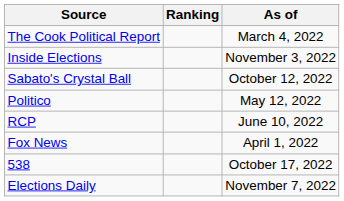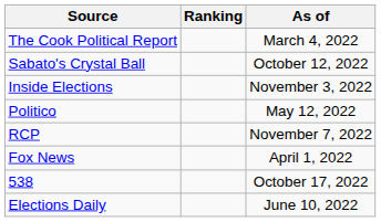 <table class="wikitable" style="text-align:center">
 <tr>
 <th>Source</th>
 <th>Ranking</th>
 <th>As of</th>
 </tr>
 <tr>
 <td align=left><a href='#'>The Cook Political Report</a></td>
 <td></td>
 <td>March 4, 2022</td>
 </tr>
 <tr>
+<td align=left><a href='#'>Sabato's Crystal Ball</a></td>
+<td></td>
+<td>October 12, 2022</td>
+</tr>
+<tr>
 <td align=left><a href='#'>Inside Elections</a></td>
 <td></td>
 <td>November 3, 2022</td>
-</tr>
-<tr>
-<td align=left><a href='#'>Sabato's Crystal Ball</a></td>
-<td></td>
-<td>October 12, 2022</td>
 </tr>
 <tr>
 <td align="left"><a href='#'>Politico</a></td>
 <td></td>
 <td>May 12, 2022</td>
 </tr>
 <tr>
 <td align=left><a href='#'>RCP</a></td>
 <td></td>
-<td>June 10, 2022</td>
+<td>November 7, 2022</td>
 </tr>
 <tr>
 <td align=left><a href='#'>Fox News</a></td>
 <td></td>
 <td>April 1, 2022</td>
 </tr>
 <tr>
 <td align="left"><a href='#'>538</a></td>
 <td></td>
 <td>October 17, 2022</td>
 </tr>
 <tr>
 <td align="left"><a href='#'>Elections Daily</a></td>
 <td></td>
-<td>November 7, 2022</td>
+<td>June 10, 2022</td>
 </tr>
 </table>
